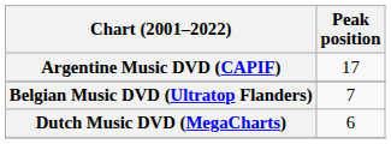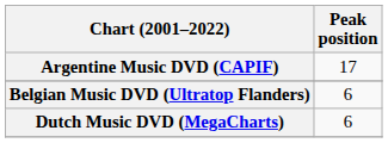 <table class="wikitable sortable plainrowheaders" style="text-align:center">
 <tr>
 <th scope="col">Chart (2001–2022)</th>
 <th scope="col">Peak<br>position</th>
 </tr>
 <tr>
 <th scope="row">Argentine Music DVD (<a href='#'>CAPIF</a>)</th>
 <td>17</td>
 </tr>
 <tr>
 </tr>
 <tr>
 <th scope="row">Belgian Music DVD (<a href='#'>Ultratop</a> Flanders)</th>
-<td>7</td>
+<td>6</td>
 </tr>
 <tr>
 <th scope="row">Dutch Music DVD (<a href='#'>MegaCharts</a>)</th>
 <td>6</td>
 </tr>
 <tr>
 </tr>
 <tr>
 </tr>
 <tr>
 </tr>
 <tr>
 </tr>
 </table>
